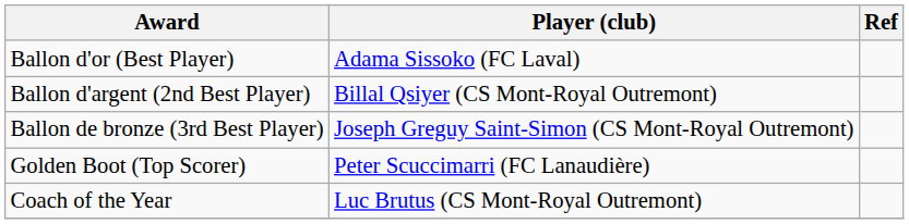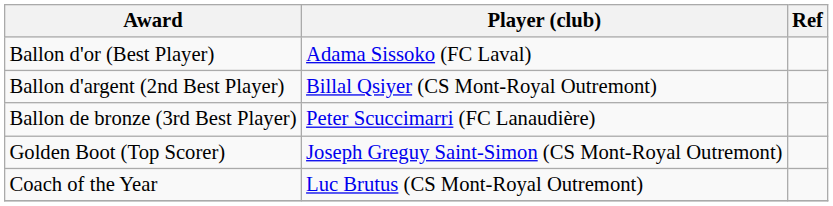 <table class="wikitable">
 <tr>
 <th>Award</th>
 <th>Player (club)</th>
 <th>Ref</th>
 </tr>
 <tr>
 <td>Ballon d'or (Best Player)</td>
 <td><a href='#'>Adama Sissoko</a> (FC Laval)</td>
 <td></td>
 </tr>
 <tr>
 <td>Ballon d'argent (2nd Best Player)</td>
 <td><a href='#'>Billal Qsiyer</a> (CS Mont-Royal Outremont)</td>
 <td></td>
 </tr>
 <tr>
 <td>Ballon de bronze (3rd Best Player)</td>
-<td><a href='#'>Joseph Greguy Saint-Simon</a> (CS Mont-Royal Outremont)</td>
+<td><a href='#'>Peter Scuccimarri</a> (FC Lanaudière)</td>
 <td></td>
 </tr>
 <tr>
 <td>Golden Boot (Top Scorer)</td>
-<td><a href='#'>Peter Scuccimarri</a> (FC Lanaudière)</td>
+<td><a href='#'>Joseph Greguy Saint-Simon</a> (CS Mont-Royal Outremont)</td>
 <td></td>
 </tr>
 <tr>
 <td>Coach of the Year</td>
 <td><a href='#'>Luc Brutus</a> (CS Mont-Royal Outremont)</td>
 <td></td>
 </tr>
 <tr>
 </tr>
 </table>
